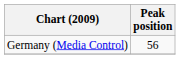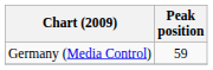 <table class="wikitable">
 <tr>
 <th align="left">Chart (2009)</th>
 <th align="center">Peak<br>position</th>
 </tr>
 <tr>
 <td align="left">Germany (<a href='#'>Media Control</a>)</td>
-<td align="center">56</td>
+<td align="center">59</td>
 </tr>
 <tr>
 </tr>
 </table>
